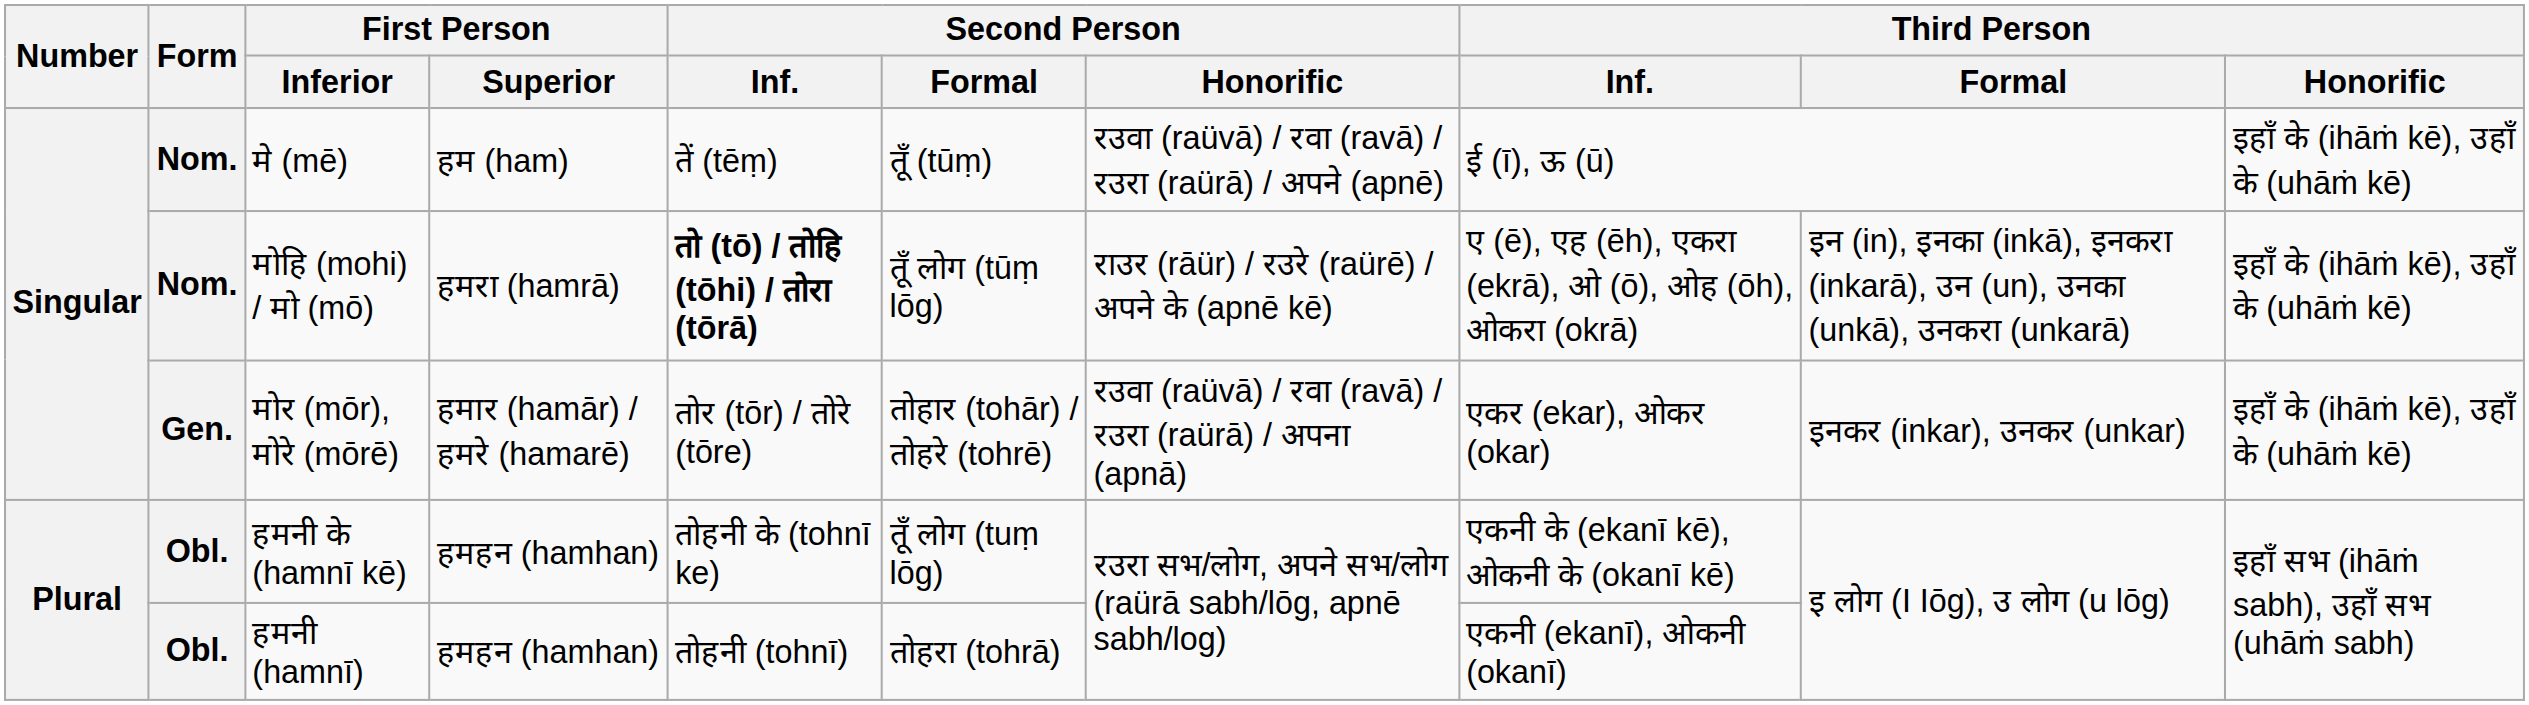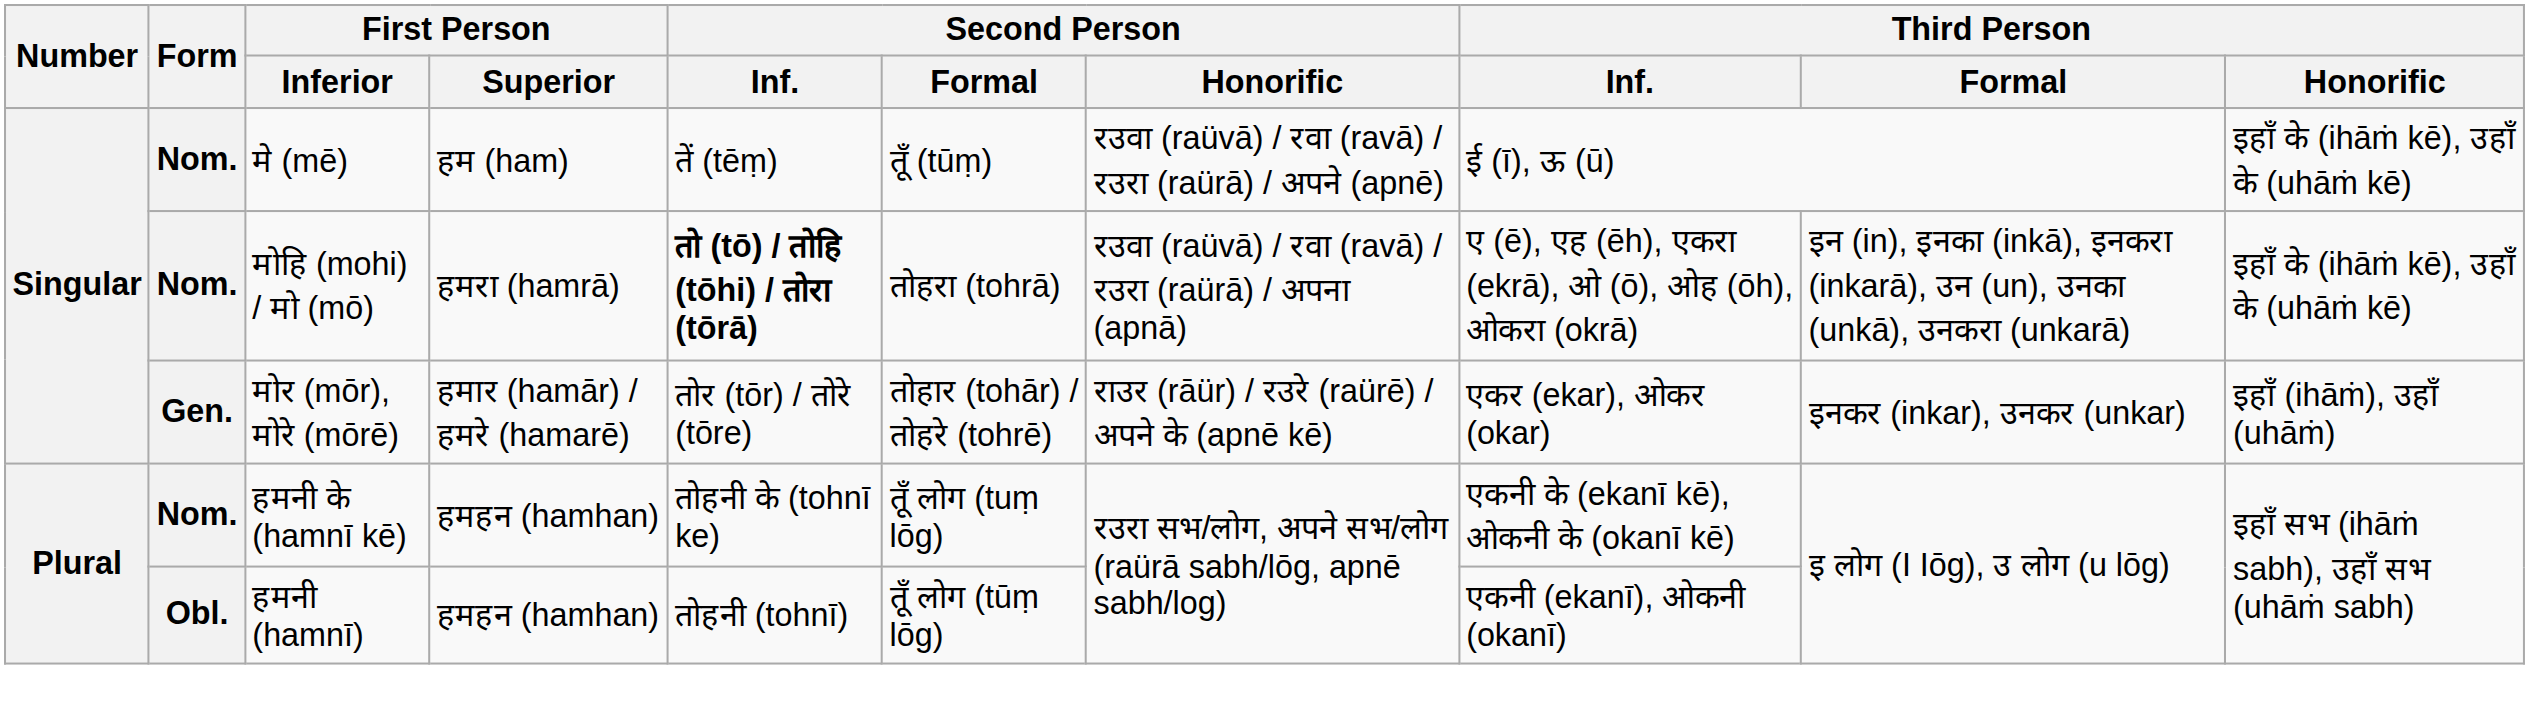 <table class="wikitable">
 <tr>
 <th rowspan="2">Number</th>
 <th rowspan="2">Form</th>
 <th colspan="2">First Person</th>
 <th colspan="3">Second Person</th>
 <th colspan="3">Third Person</th>
 </tr>
 <tr>
 <th>Inferior</th>
 <th>Superior</th>
 <th>Inf.</th>
 <th>Formal</th>
 <th>Honorific</th>
 <th>Inf.</th>
 <th>Formal</th>
 <th>Honorific</th>
 </tr>
 <tr>
 <th rowspan="3">Singular</th>
 <th>Nom.</th>
 <td>मे (mē)</td>
 <td>हम (ham)</td>
 <td>तें (tēṃ)</td>
 <td>तूँ (tūṃ)</td>
 <td>रउवा (raüvā) /  रवा (ravā) / रउरा (raürā) / अपने (apnē)</td>
 <td colspan="2">ई (ī),  ऊ (ū)</td>
 <td>इहाँ के (ihāṁ kē),  उहाँ के (uhāṁ kē)</td>
 </tr>
 <tr>
 <th>Nom.</th>
 <td>मोहि (mohi) / मो (mō)</td>
 <td>हमरा (hamrā)</td>
 <td><strong>तो (tō) / तोहि (tōhi) / तोरा (tōrā)</strong></td>
-<td>तूँ लोग (tūṃ lōg)</td>
-<td>राउर (rāür) / रउरे (raürē) / अपने के (apnē kē)</td>
+<td>तोहरा (tohrā)</td>
+<td>रउवा (raüvā) /  रवा (ravā) / रउरा (raürā) / अपना (apnā)</td>
 <td>ए (ē),  एह (ēh), एकरा (ekrā), ओ (ō), ओह (ōh), ओकरा (okrā)</td>
 <td>इन (in), इनका (inkā), इनकरा (inkarā),  उन (un), उनका (unkā), उनकरा (unkarā)</td>
 <td>इहाँ के (ihāṁ kē), उहाँ के (uhāṁ kē)</td>
 </tr>
 <tr>
 <th>Gen.</th>
 <td>मोर (mōr), मोरे (mōrē)</td>
 <td>हमार (hamār) / हमरे (hamarē)</td>
 <td>तोर (tōr) / तोरे (tōre)</td>
 <td>तोहार (tohār) / तोहरे (tohrē)</td>
-<td>रउवा (raüvā) /  रवा (ravā) / रउरा (raürā) / अपना (apnā)</td>
+<td>राउर (rāür) / रउरे (raürē) / अपने के (apnē kē)</td>
 <td>एकर (ekar), ओकर (okar)</td>
 <td>इनकर (inkar),  उनकर (unkar)</td>
-<td>इहाँ के (ihāṁ kē), उहाँ के (uhāṁ kē)</td>
+<td>इहाँ (ihāṁ),  उहाँ (uhāṁ)</td>
 </tr>
 <tr>
 <th rowspan="2">Plural</th>
-<th>Obl.</th>
+<th>Nom.</th>
 <td>हमनी के (hamnī kē)</td>
 <td>हमहन (hamhan)</td>
 <td>तोहनी के (tohnī ke)</td>
 <td>तूँ लोग (tuṃ lōg)</td>
 <td rowspan="2">रउरा सभ/लोग, अपने सभ/लोग (raürā sabh/lōg, apnē sabh/log)</td>
 <td>एकनी के (ekanī kē), ओकनी के (okanī kē)</td>
 <td rowspan="2">इ लोग (I Iōg), उ लोग (u lōg)</td>
 <td rowspan="2">इहाँ सभ (ihāṁ sabh), उहाँ सभ (uhāṁ sabh)</td>
 </tr>
 <tr>
 <th>Obl.</th>
 <td>हमनी (hamnī)</td>
 <td>हमहन (hamhan)</td>
 <td>तोहनी (tohnī)</td>
-<td>तोहरा (tohrā)</td>
+<td>तूँ लोग (tūṃ lōg)</td>
 <td>एकनी (ekanī), ओकनी (okanī)</td>
 </tr>
 </table>
